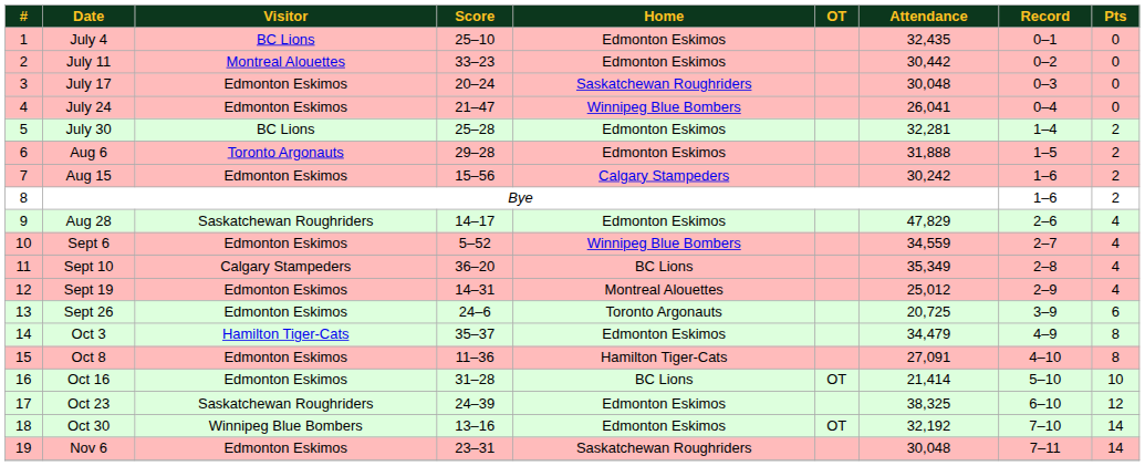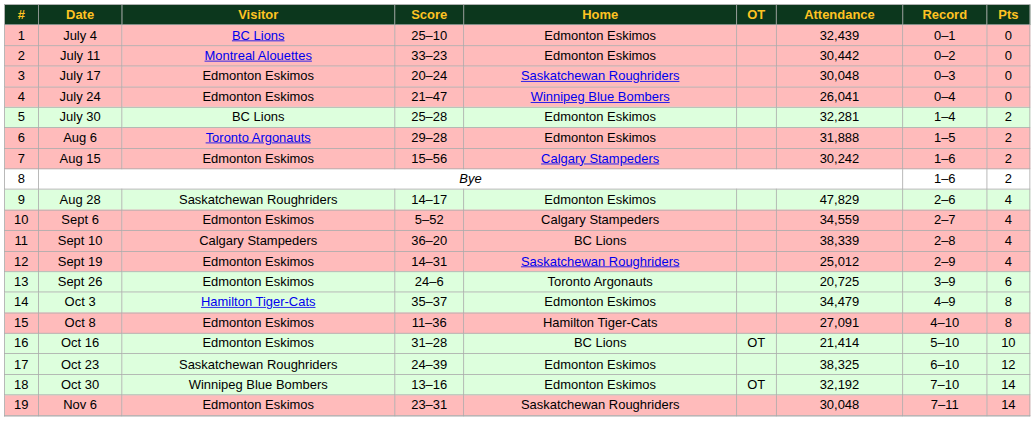 <table class="wikitable" width="80%">
 <tr align="center" style="background:#0C371D;color:#ffc322;">
 <td><strong>#</strong></td>
 <td><strong>Date</strong></td>
 <td><strong>Visitor</strong></td>
 <td><strong>Score</strong></td>
 <td><strong>Home</strong></td>
 <td><strong>OT</strong></td>
 <td><strong>Attendance</strong></td>
 <td><strong>Record</strong></td>
 <td><strong>Pts</strong></td>
 </tr>
 <tr align="center" bgcolor="#ffbbbb">
 <td>1</td>
 <td>July 4</td>
 <td><a href='#'>BC Lions</a></td>
 <td>25–10</td>
 <td>Edmonton Eskimos</td>
 <td></td>
-<td>32,435</td>
+<td>32,439</td>
 <td>0–1</td>
 <td>0</td>
 </tr>
 <tr align="center" bgcolor="#ffbbbb">
 <td>2</td>
 <td>July 11</td>
 <td><a href='#'>Montreal Alouettes</a></td>
 <td>33–23</td>
 <td>Edmonton Eskimos</td>
 <td></td>
 <td>30,442</td>
 <td>0–2</td>
 <td>0</td>
 </tr>
 <tr align="center" bgcolor="#ffbbbb">
 <td>3</td>
 <td>July 17</td>
 <td>Edmonton Eskimos</td>
 <td>20–24</td>
 <td><a href='#'>Saskatchewan Roughriders</a></td>
 <td></td>
 <td>30,048</td>
 <td>0–3</td>
 <td>0</td>
 </tr>
 <tr align="center" bgcolor="#ffbbbb">
 <td>4</td>
 <td>July 24</td>
 <td>Edmonton Eskimos</td>
 <td>21–47</td>
 <td><a href='#'>Winnipeg Blue Bombers</a></td>
 <td></td>
 <td>26,041</td>
 <td>0–4</td>
 <td>0</td>
 </tr>
 <tr align="center" bgcolor="#ddffdd">
 <td>5</td>
 <td>July 30</td>
 <td>BC Lions</td>
 <td>25–28</td>
 <td>Edmonton Eskimos</td>
 <td></td>
 <td>32,281</td>
 <td>1–4</td>
 <td>2</td>
 </tr>
 <tr align="center" bgcolor="#ffbbbb">
 <td>6</td>
 <td>Aug 6</td>
 <td><a href='#'>Toronto Argonauts</a></td>
 <td>29–28</td>
 <td>Edmonton Eskimos</td>
 <td></td>
 <td>31,888</td>
 <td>1–5</td>
 <td>2</td>
 </tr>
 <tr align="center" bgcolor="#ffbbbb">
 <td>7</td>
 <td>Aug 15</td>
 <td>Edmonton Eskimos</td>
 <td>15–56</td>
 <td><a href='#'>Calgary Stampeders</a></td>
 <td></td>
 <td>30,242</td>
 <td>1–6</td>
 <td>2</td>
 </tr>
 <tr align="center" bgcolor="#ffffff">
 <td>8</td>
 <td colspan=6 align="center"><em>Bye</em></td>
 <td>1–6</td>
 <td>2</td>
 </tr>
 <tr align="center" bgcolor="#ddffdd">
 <td>9</td>
 <td>Aug 28</td>
 <td>Saskatchewan Roughriders</td>
 <td>14–17</td>
 <td>Edmonton Eskimos</td>
 <td></td>
 <td>47,829</td>
 <td>2–6</td>
 <td>4</td>
 </tr>
 <tr align="center" bgcolor="#ffbbbb">
 <td>10</td>
 <td>Sept 6</td>
 <td>Edmonton Eskimos</td>
 <td>5–52</td>
-<td><a href='#'>Winnipeg Blue Bombers</a></td>
+<td>Calgary Stampeders</td>
 <td></td>
 <td>34,559</td>
 <td>2–7</td>
 <td>4</td>
 </tr>
 <tr align="center" bgcolor="#ffbbbb">
 <td>11</td>
 <td>Sept 10</td>
 <td>Calgary Stampeders</td>
 <td>36–20</td>
 <td>BC Lions</td>
 <td></td>
-<td>35,349</td>
+<td>38,339</td>
 <td>2–8</td>
 <td>4</td>
 </tr>
 <tr align="center" bgcolor="#ffbbbb">
 <td>12</td>
 <td>Sept 19</td>
 <td>Edmonton Eskimos</td>
 <td>14–31</td>
-<td>Montreal Alouettes</td>
+<td><a href='#'>Saskatchewan Roughriders</a></td>
 <td></td>
 <td>25,012</td>
 <td>2–9</td>
 <td>4</td>
 </tr>
 <tr align="center" bgcolor="#ddffdd">
 <td>13</td>
 <td>Sept 26</td>
 <td>Edmonton Eskimos</td>
 <td>24–6</td>
 <td>Toronto Argonauts</td>
 <td></td>
 <td>20,725</td>
 <td>3–9</td>
 <td>6</td>
 </tr>
 <tr align="center" bgcolor="#ddffdd">
 <td>14</td>
 <td>Oct 3</td>
 <td><a href='#'>Hamilton Tiger-Cats</a></td>
 <td>35–37</td>
 <td>Edmonton Eskimos</td>
 <td></td>
 <td>34,479</td>
 <td>4–9</td>
 <td>8</td>
 </tr>
 <tr align="center" bgcolor="#ffbbbb">
 <td>15</td>
 <td>Oct 8</td>
 <td>Edmonton Eskimos</td>
 <td>11–36</td>
 <td>Hamilton Tiger-Cats</td>
 <td></td>
 <td>27,091</td>
 <td>4–10</td>
 <td>8</td>
 </tr>
 <tr align="center" bgcolor="#ddffdd">
 <td>16</td>
 <td>Oct 16</td>
 <td>Edmonton Eskimos</td>
 <td>31–28</td>
 <td>BC Lions</td>
 <td>OT</td>
 <td>21,414</td>
 <td>5–10</td>
 <td>10</td>
 </tr>
 <tr align="center" bgcolor="#ddffdd">
 <td>17</td>
 <td>Oct 23</td>
 <td>Saskatchewan Roughriders</td>
 <td>24–39</td>
 <td>Edmonton Eskimos</td>
 <td></td>
 <td>38,325</td>
 <td>6–10</td>
 <td>12</td>
 </tr>
 <tr align="center" bgcolor="#ddffdd">
 <td>18</td>
 <td>Oct 30</td>
 <td>Winnipeg Blue Bombers</td>
 <td>13–16</td>
 <td>Edmonton Eskimos</td>
 <td>OT</td>
 <td>32,192</td>
 <td>7–10</td>
 <td>14</td>
 </tr>
 <tr align="center" bgcolor="#ffbbbb">
 <td>19</td>
 <td>Nov 6</td>
 <td>Edmonton Eskimos</td>
 <td>23–31</td>
 <td>Saskatchewan Roughriders</td>
 <td></td>
 <td>30,048</td>
 <td>7–11</td>
 <td>14</td>
 </tr>
 <tr>
 </tr>
 </table>
